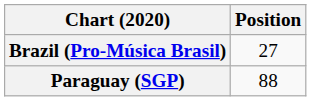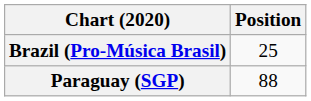 <table class="wikitable plainrowheaders" style="text-align:center">
 <tr>
 <th scope="col">Chart (2020)</th>
 <th scope="col">Position</th>
 </tr>
 <tr>
 <th scope="row">Brazil (<a href='#'>Pro-Música Brasil</a>)</th>
-<td>27</td>
+<td>25</td>
 </tr>
 <tr>
 <th scope="row">Paraguay (<a href='#'>SGP</a>)</th>
 <td>88</td>
 </tr>
 </table>
